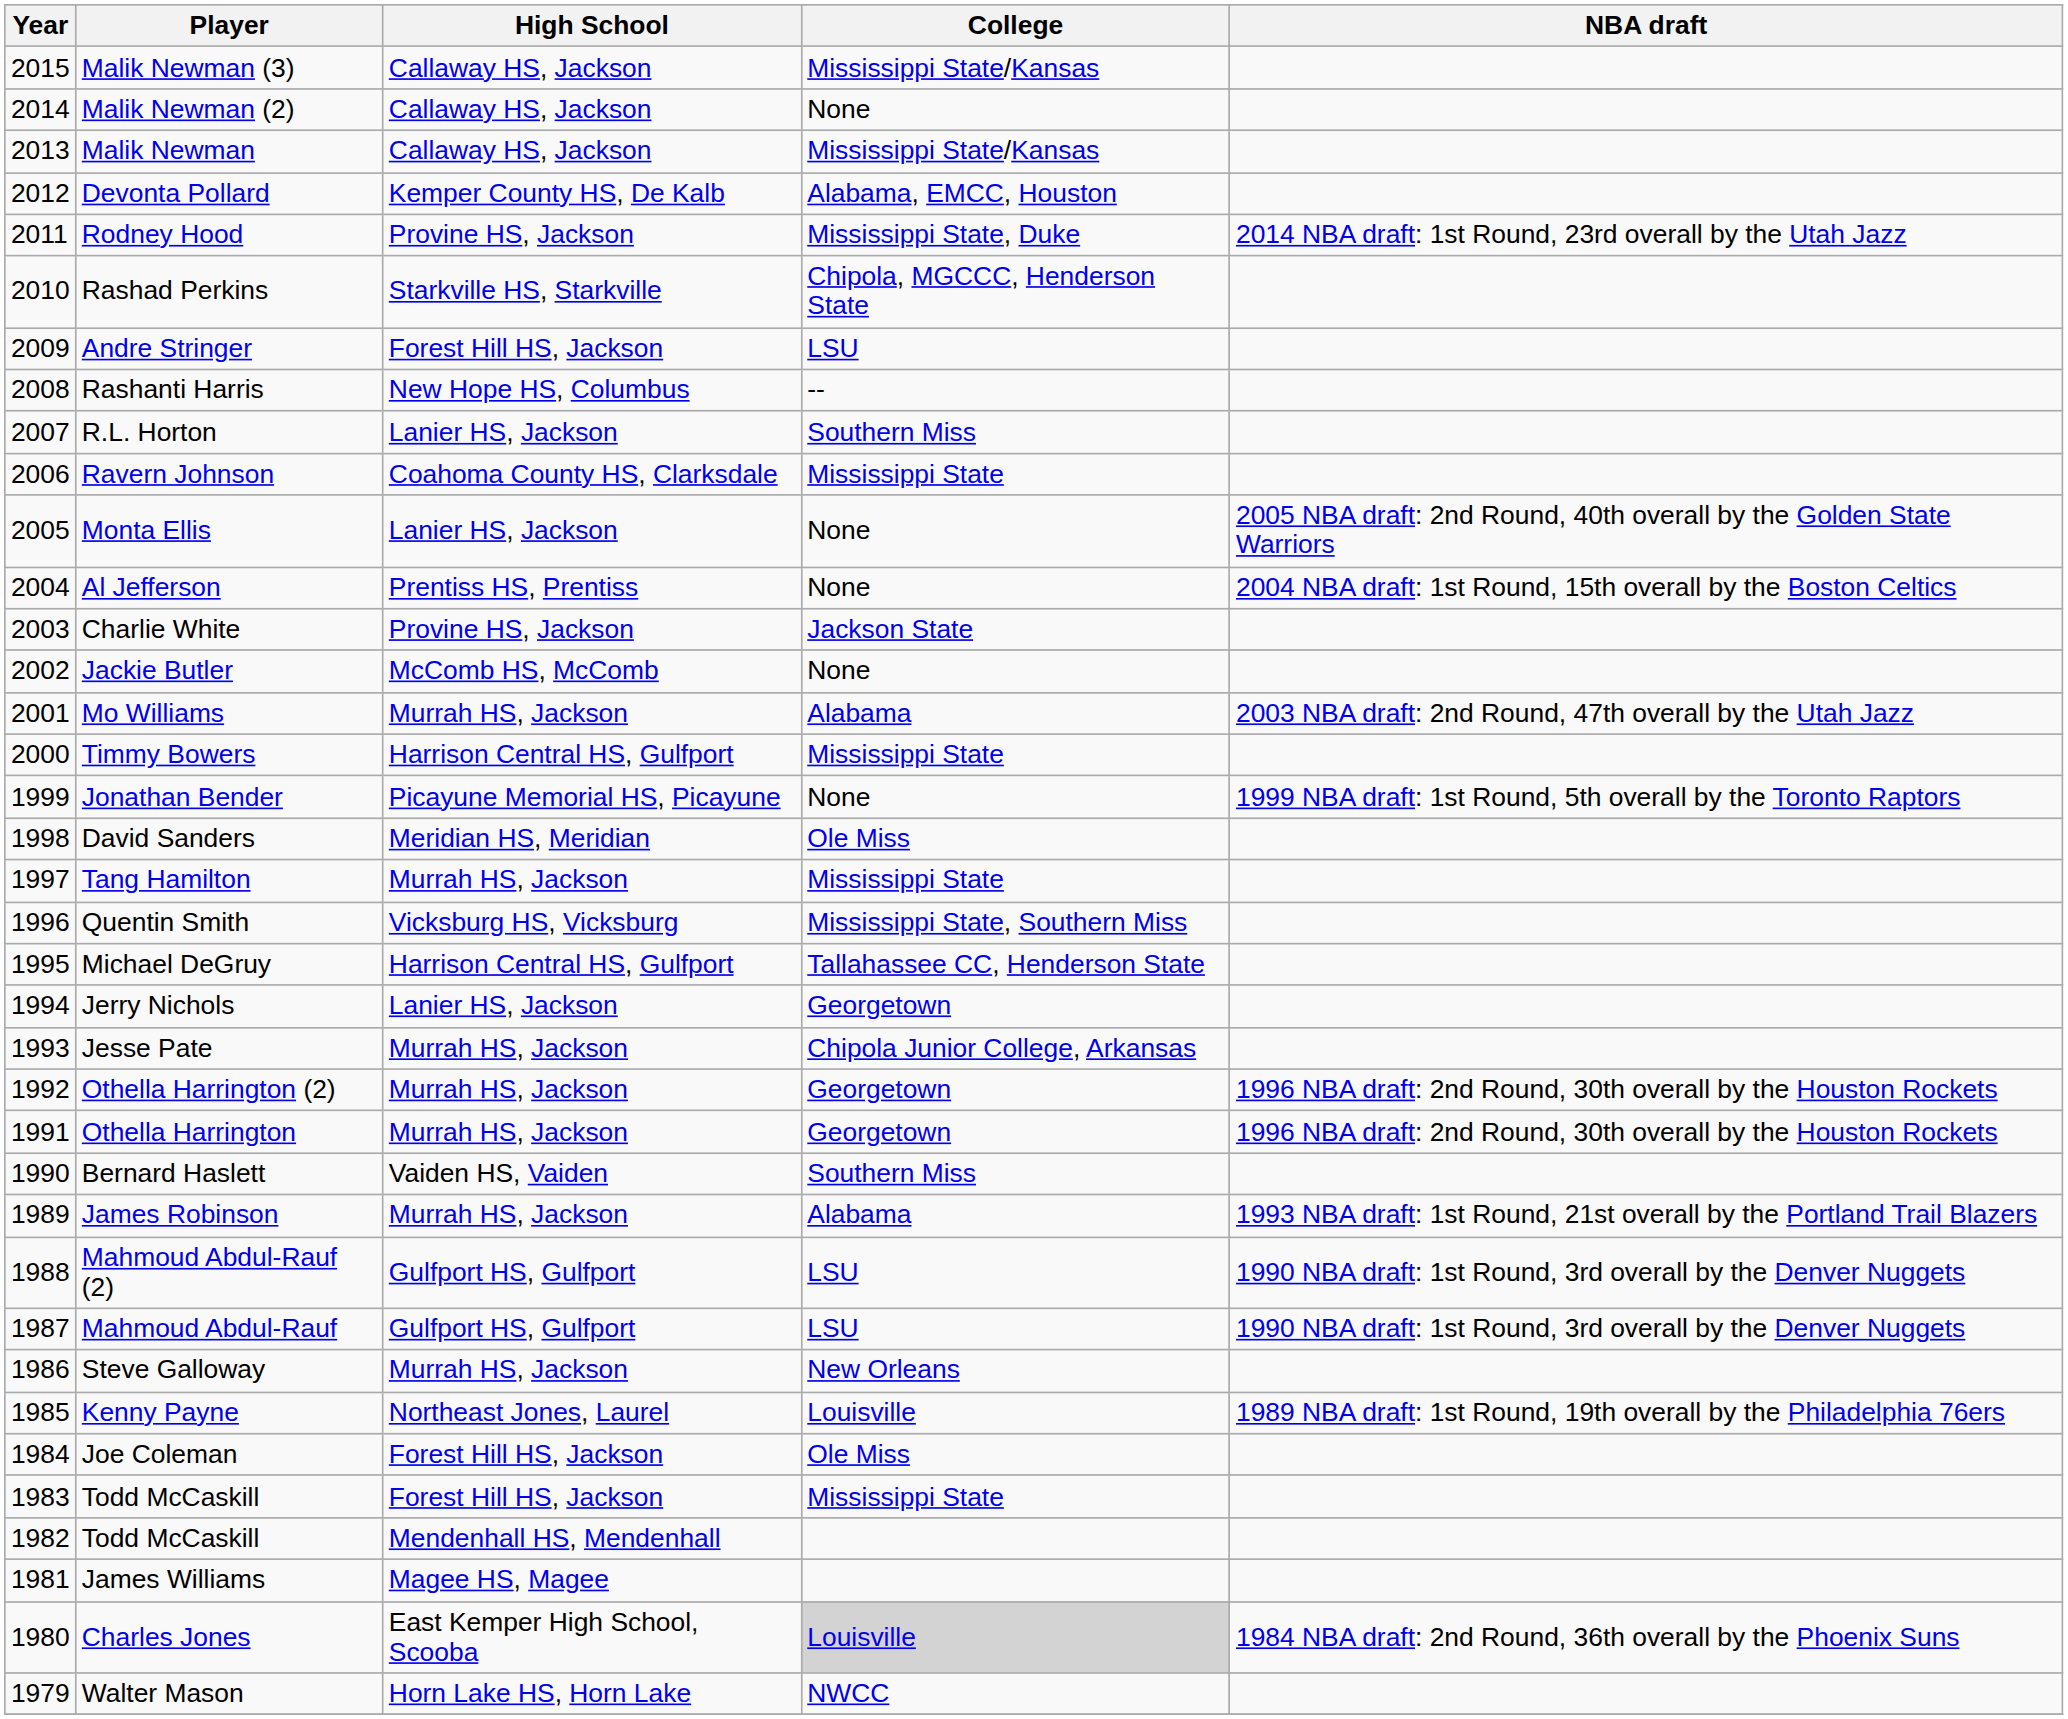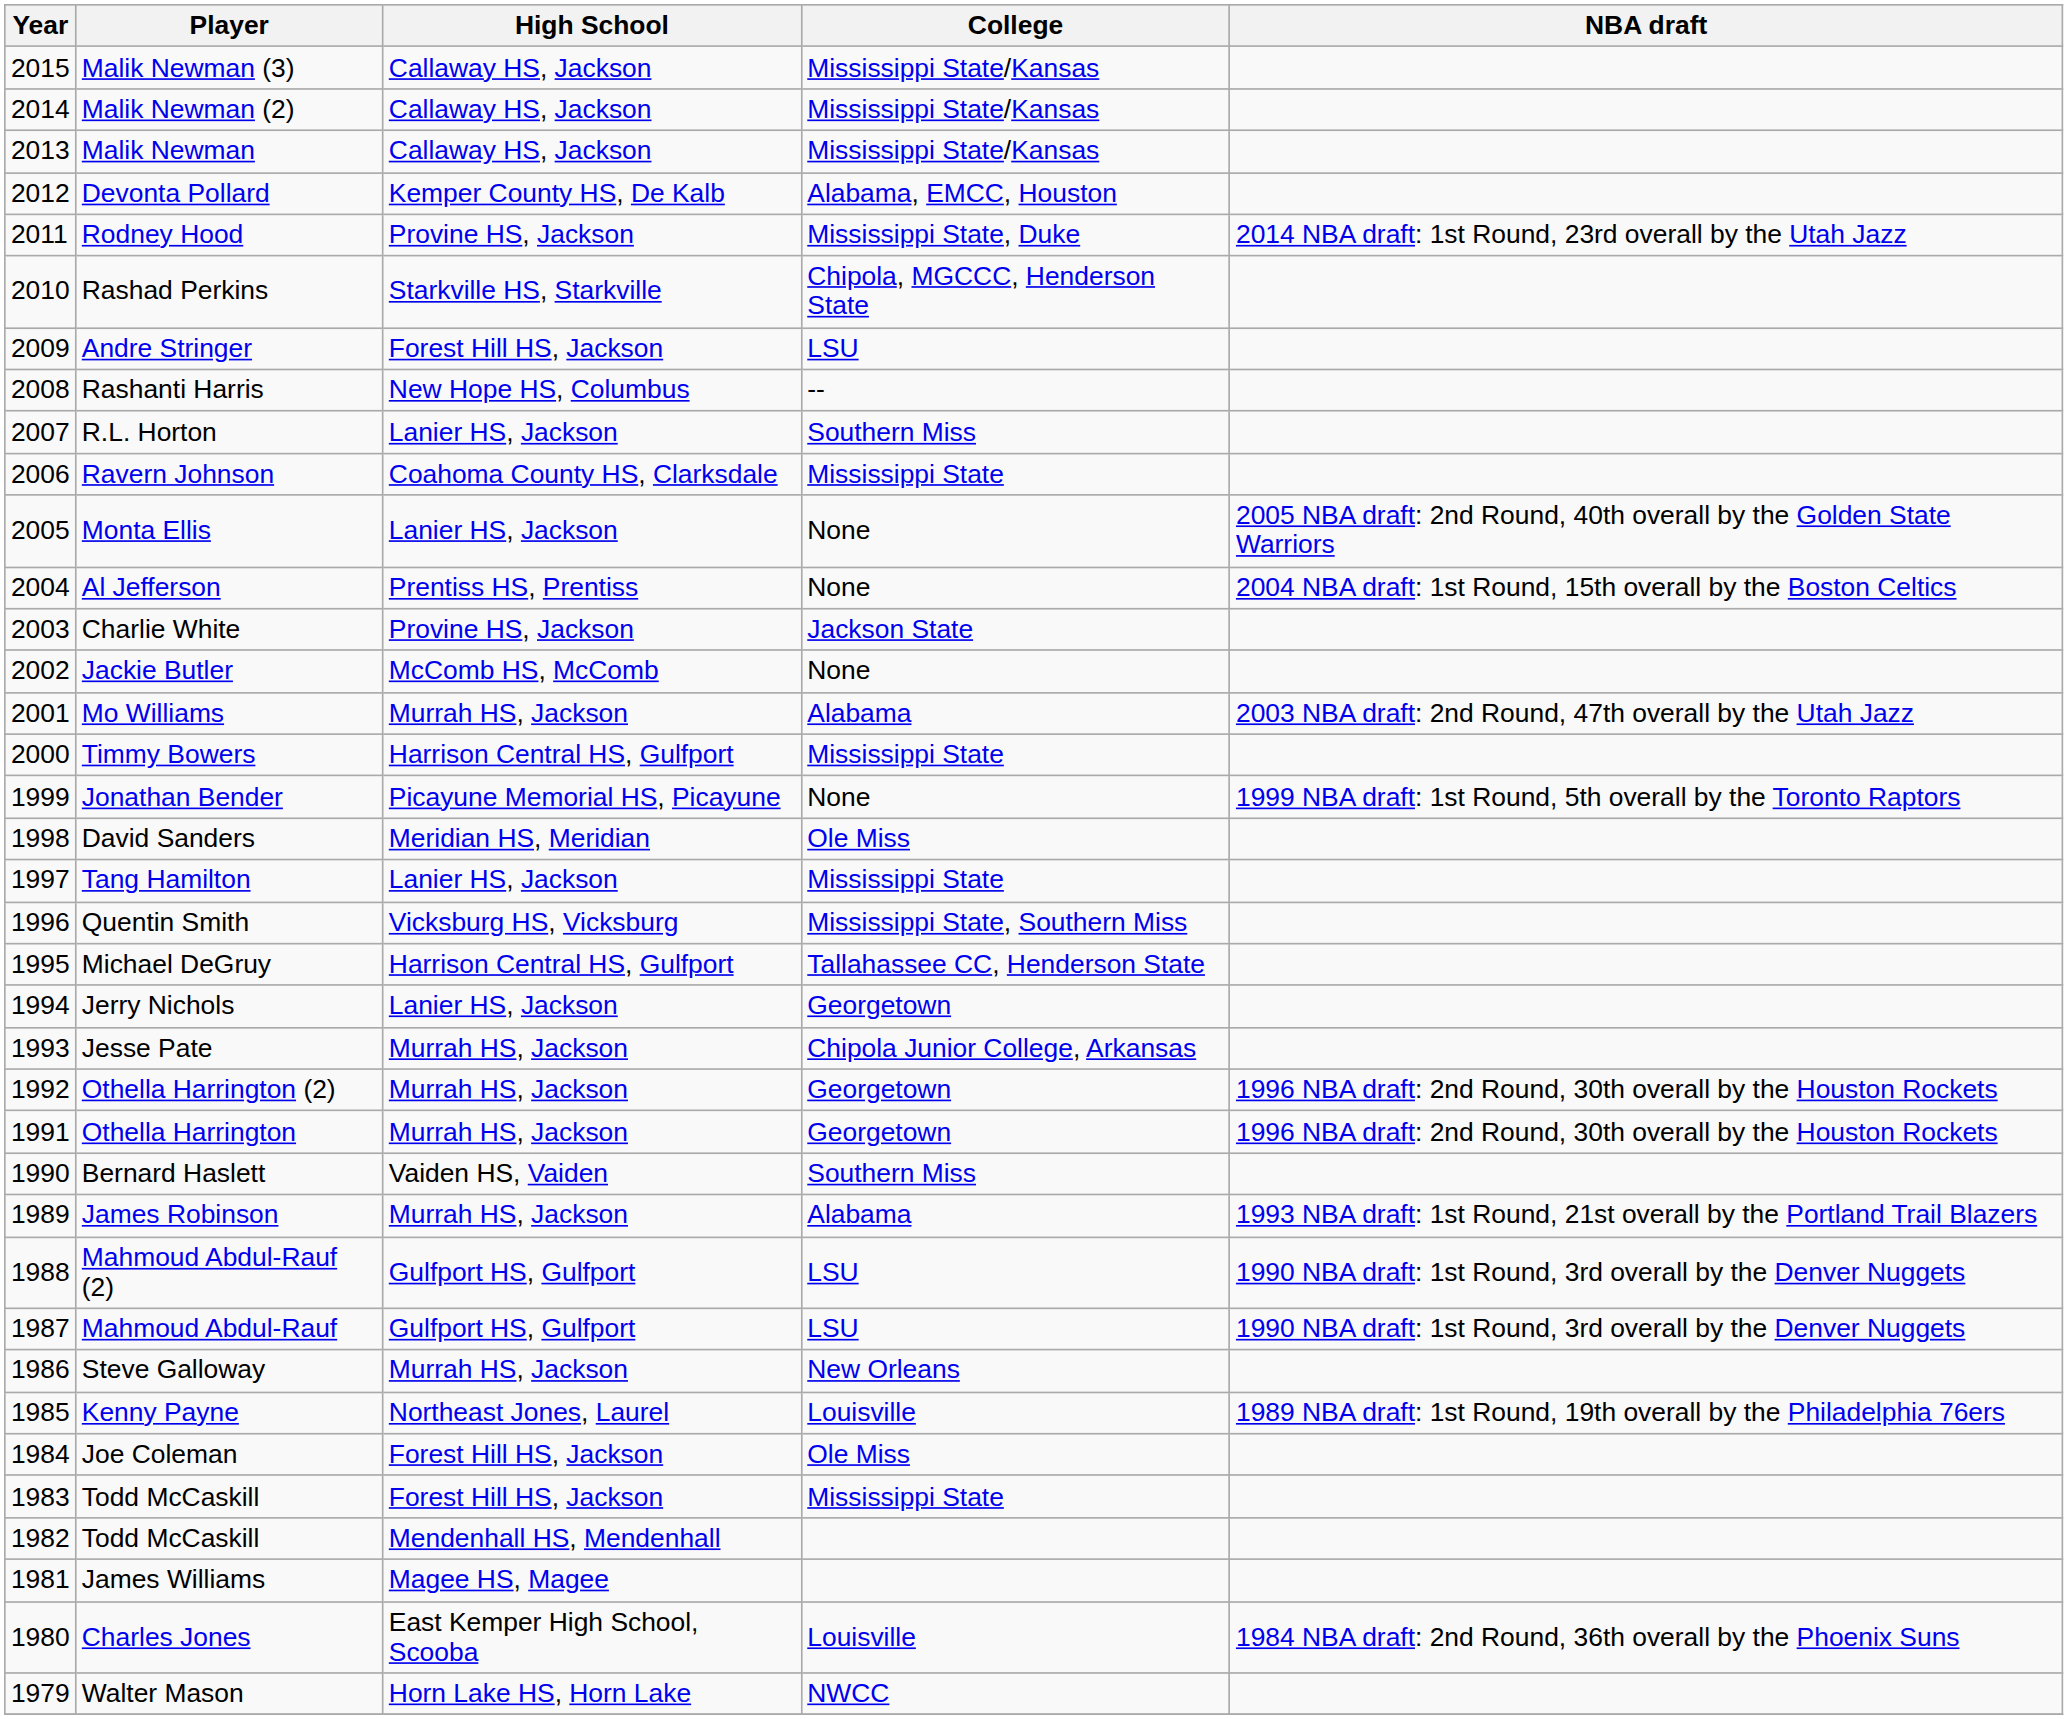 <table class="wikitable sortable">
 <tr>
 <th>Year</th>
 <th>Player</th>
 <th>High School</th>
 <th>College</th>
 <th>NBA draft</th>
 </tr>
 <tr>
 <td>2015</td>
 <td><a href='#'>Malik Newman</a> (3)</td>
 <td><a href='#'>Callaway HS</a>, <a href='#'>Jackson</a></td>
 <td><a href='#'>Mississippi State</a>/<a href='#'>Kansas</a></td>
 <td></td>
 </tr>
 <tr>
 <td>2014</td>
 <td><a href='#'>Malik Newman</a> (2)</td>
 <td><a href='#'>Callaway HS</a>, <a href='#'>Jackson</a></td>
-<td>None</td>
+<td><a href='#'>Mississippi State</a>/<a href='#'>Kansas</a></td>
 <td></td>
 </tr>
 <tr>
 <td>2013</td>
 <td><a href='#'>Malik Newman</a></td>
 <td><a href='#'>Callaway HS</a>, <a href='#'>Jackson</a></td>
 <td><a href='#'>Mississippi State</a>/<a href='#'>Kansas</a></td>
 <td></td>
 </tr>
 <tr>
 <td>2012</td>
 <td><a href='#'>Devonta Pollard</a></td>
 <td><a href='#'>Kemper County HS</a>, <a href='#'>De Kalb</a></td>
 <td><a href='#'>Alabama</a>, <a href='#'>EMCC</a>, <a href='#'>Houston</a></td>
 <td></td>
 </tr>
 <tr>
 <td>2011</td>
 <td><a href='#'>Rodney Hood</a></td>
 <td><a href='#'>Provine HS</a>, <a href='#'>Jackson</a></td>
 <td><a href='#'>Mississippi State</a>, <a href='#'>Duke</a></td>
 <td><a href='#'>2014 NBA draft</a>: 1st Round, 23rd overall by the <a href='#'>Utah Jazz</a></td>
 </tr>
 <tr>
 <td>2010</td>
 <td>Rashad Perkins</td>
 <td><a href='#'>Starkville HS</a>, <a href='#'>Starkville</a></td>
 <td><a href='#'>Chipola</a>, <a href='#'>MGCCC</a>, <a href='#'>Henderson State</a></td>
 <td></td>
 </tr>
 <tr>
 <td>2009</td>
 <td><a href='#'>Andre Stringer</a></td>
 <td><a href='#'>Forest Hill HS</a>, <a href='#'>Jackson</a></td>
 <td><a href='#'>LSU</a></td>
 <td></td>
 </tr>
 <tr>
 <td>2008</td>
 <td>Rashanti Harris</td>
 <td><a href='#'>New Hope HS</a>, <a href='#'>Columbus</a></td>
 <td>--</td>
 <td></td>
 </tr>
 <tr>
 <td>2007</td>
 <td>R.L. Horton</td>
 <td><a href='#'>Lanier HS</a>, <a href='#'>Jackson</a></td>
 <td><a href='#'>Southern Miss</a></td>
 <td></td>
 </tr>
 <tr>
 <td>2006</td>
 <td><a href='#'>Ravern Johnson</a></td>
 <td><a href='#'>Coahoma County HS</a>, <a href='#'>Clarksdale</a></td>
 <td><a href='#'>Mississippi State</a></td>
 <td></td>
 </tr>
 <tr>
 <td>2005</td>
 <td><a href='#'>Monta Ellis</a></td>
 <td><a href='#'>Lanier HS</a>, <a href='#'>Jackson</a></td>
 <td>None</td>
 <td><a href='#'>2005 NBA draft</a>: 2nd Round, 40th overall by the <a href='#'>Golden State Warriors</a></td>
 </tr>
 <tr>
 <td>2004</td>
 <td><a href='#'>Al Jefferson</a></td>
 <td><a href='#'>Prentiss HS</a>, <a href='#'>Prentiss</a></td>
 <td>None</td>
 <td><a href='#'>2004 NBA draft</a>: 1st Round, 15th overall by the <a href='#'>Boston Celtics</a></td>
 </tr>
 <tr>
 <td>2003</td>
 <td>Charlie White</td>
 <td><a href='#'>Provine HS</a>, <a href='#'>Jackson</a></td>
 <td><a href='#'>Jackson State</a></td>
 <td></td>
 </tr>
 <tr>
 <td>2002</td>
 <td><a href='#'>Jackie Butler</a></td>
 <td><a href='#'>McComb HS</a>, <a href='#'>McComb</a></td>
 <td>None</td>
 <td></td>
 </tr>
 <tr>
 <td>2001</td>
 <td><a href='#'>Mo Williams</a></td>
 <td><a href='#'>Murrah HS</a>, <a href='#'>Jackson</a></td>
 <td><a href='#'>Alabama</a></td>
 <td><a href='#'>2003 NBA draft</a>: 2nd Round, 47th overall by the <a href='#'>Utah Jazz</a></td>
 </tr>
 <tr>
 <td>2000</td>
 <td><a href='#'>Timmy Bowers</a></td>
 <td><a href='#'>Harrison Central HS</a>, <a href='#'>Gulfport</a></td>
 <td><a href='#'>Mississippi State</a></td>
 <td></td>
 </tr>
 <tr>
 <td>1999</td>
 <td><a href='#'>Jonathan Bender</a></td>
 <td><a href='#'>Picayune Memorial HS</a>, <a href='#'>Picayune</a></td>
 <td>None</td>
 <td><a href='#'>1999 NBA draft</a>: 1st Round, 5th overall by the <a href='#'>Toronto Raptors</a></td>
 </tr>
 <tr>
 <td>1998</td>
 <td>David Sanders</td>
 <td><a href='#'>Meridian HS</a>, <a href='#'>Meridian</a></td>
 <td><a href='#'>Ole Miss</a></td>
 <td></td>
 </tr>
 <tr>
 <td>1997</td>
 <td><a href='#'>Tang Hamilton</a></td>
-<td><a href='#'>Murrah HS</a>, <a href='#'>Jackson</a></td>
+<td><a href='#'>Lanier HS</a>, <a href='#'>Jackson</a></td>
 <td><a href='#'>Mississippi State</a></td>
 <td></td>
 </tr>
 <tr>
 <td>1996</td>
 <td>Quentin Smith</td>
 <td><a href='#'>Vicksburg HS</a>, <a href='#'>Vicksburg</a></td>
 <td><a href='#'>Mississippi State</a>, <a href='#'>Southern Miss</a></td>
 <td></td>
 </tr>
 <tr>
 <td>1995</td>
 <td>Michael DeGruy</td>
 <td><a href='#'>Harrison Central HS</a>, <a href='#'>Gulfport</a></td>
 <td><a href='#'>Tallahassee CC</a>, <a href='#'>Henderson State</a></td>
 <td></td>
 </tr>
 <tr>
 <td>1994</td>
 <td>Jerry Nichols</td>
 <td><a href='#'>Lanier HS</a>, <a href='#'>Jackson</a></td>
 <td><a href='#'>Georgetown</a></td>
 <td></td>
 </tr>
 <tr>
 <td>1993</td>
 <td>Jesse Pate</td>
 <td><a href='#'>Murrah HS</a>, <a href='#'>Jackson</a></td>
 <td><a href='#'>Chipola Junior College</a>, <a href='#'>Arkansas</a></td>
 <td></td>
 </tr>
 <tr>
 <td>1992</td>
 <td><a href='#'>Othella Harrington</a> (2)</td>
 <td><a href='#'>Murrah HS</a>, <a href='#'>Jackson</a></td>
 <td><a href='#'>Georgetown</a></td>
 <td><a href='#'>1996 NBA draft</a>: 2nd Round, 30th overall by the <a href='#'>Houston Rockets</a></td>
 </tr>
 <tr>
 <td>1991</td>
 <td><a href='#'>Othella Harrington</a></td>
 <td><a href='#'>Murrah HS</a>, <a href='#'>Jackson</a></td>
 <td><a href='#'>Georgetown</a></td>
 <td><a href='#'>1996 NBA draft</a>: 2nd Round, 30th overall by the <a href='#'>Houston Rockets</a></td>
 </tr>
 <tr>
 <td>1990</td>
 <td>Bernard Haslett</td>
 <td>Vaiden HS, <a href='#'>Vaiden</a></td>
 <td><a href='#'>Southern Miss</a></td>
 <td></td>
 </tr>
 <tr>
 <td>1989</td>
 <td><a href='#'>James Robinson</a></td>
 <td><a href='#'>Murrah HS</a>, <a href='#'>Jackson</a></td>
 <td><a href='#'>Alabama</a></td>
 <td><a href='#'>1993 NBA draft</a>: 1st Round, 21st overall by the <a href='#'>Portland Trail Blazers</a></td>
 </tr>
 <tr>
 <td>1988</td>
 <td><a href='#'>Mahmoud Abdul-Rauf</a> (2)</td>
 <td><a href='#'>Gulfport HS</a>, <a href='#'>Gulfport</a></td>
 <td><a href='#'>LSU</a></td>
 <td><a href='#'>1990 NBA draft</a>: 1st Round, 3rd overall by the <a href='#'>Denver Nuggets</a></td>
 </tr>
 <tr>
 <td>1987</td>
 <td><a href='#'>Mahmoud Abdul-Rauf</a></td>
 <td><a href='#'>Gulfport HS</a>, <a href='#'>Gulfport</a></td>
 <td><a href='#'>LSU</a></td>
 <td><a href='#'>1990 NBA draft</a>: 1st Round, 3rd overall by the <a href='#'>Denver Nuggets</a></td>
 </tr>
 <tr>
 <td>1986</td>
 <td>Steve Galloway</td>
 <td><a href='#'>Murrah HS</a>, <a href='#'>Jackson</a></td>
 <td><a href='#'>New Orleans</a></td>
 <td></td>
 </tr>
 <tr>
 <td>1985</td>
 <td><a href='#'>Kenny Payne</a></td>
 <td><a href='#'>Northeast Jones</a>, <a href='#'>Laurel</a></td>
 <td><a href='#'>Louisville</a></td>
 <td><a href='#'>1989 NBA draft</a>: 1st Round, 19th overall by the <a href='#'>Philadelphia 76ers</a></td>
 </tr>
 <tr>
 <td>1984</td>
 <td>Joe Coleman</td>
 <td><a href='#'>Forest Hill HS</a>, <a href='#'>Jackson</a></td>
 <td><a href='#'>Ole Miss</a></td>
 <td></td>
 </tr>
 <tr>
 <td>1983</td>
 <td>Todd McCaskill</td>
 <td><a href='#'>Forest Hill HS</a>, <a href='#'>Jackson</a></td>
 <td><a href='#'>Mississippi State</a></td>
 <td></td>
 </tr>
 <tr>
 <td>1982</td>
 <td>Todd McCaskill</td>
 <td><a href='#'>Mendenhall HS</a>, <a href='#'>Mendenhall</a></td>
 <td></td>
 </tr>
 <tr>
 <td>1981</td>
 <td>James Williams</td>
 <td><a href='#'>Magee HS</a>, <a href='#'>Magee</a></td>
 <td></td>
 <td></td>
 </tr>
 <tr>
 <td>1980</td>
 <td><a href='#'>Charles Jones</a></td>
 <td>East Kemper High School, <a href='#'>Scooba</a></td>
-<td style="background: lightgrey;"><a href='#'>Louisville</a></td>
+<td><a href='#'>Louisville</a></td>
 <td><a href='#'>1984 NBA draft</a>: 2nd Round, 36th overall by the <a href='#'>Phoenix Suns</a></td>
 </tr>
 <tr>
 <td>1979</td>
 <td>Walter Mason</td>
 <td><a href='#'>Horn Lake HS</a>, <a href='#'>Horn Lake</a></td>
 <td><a href='#'>NWCC</a></td>
 <td></td>
 </tr>
 <tr>
 </tr>
 </table>
